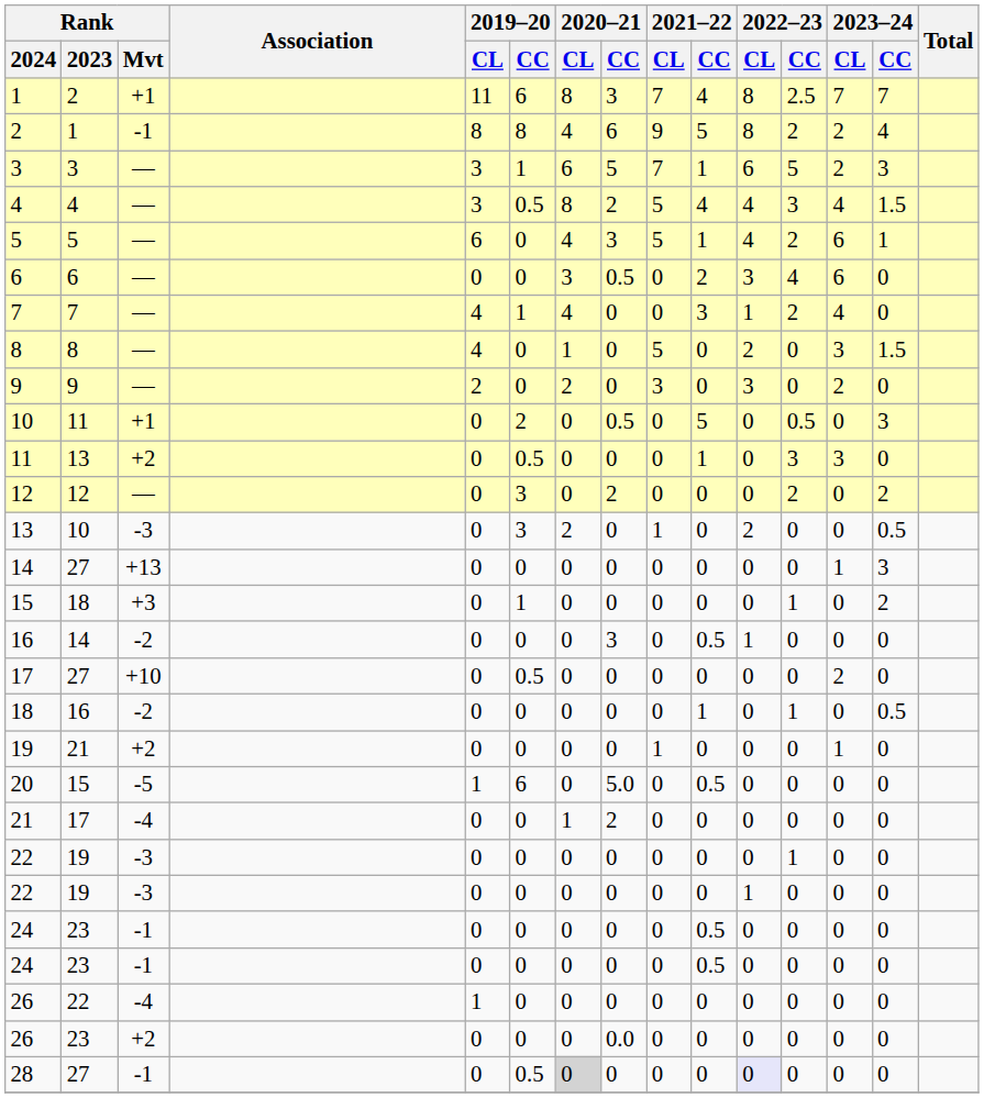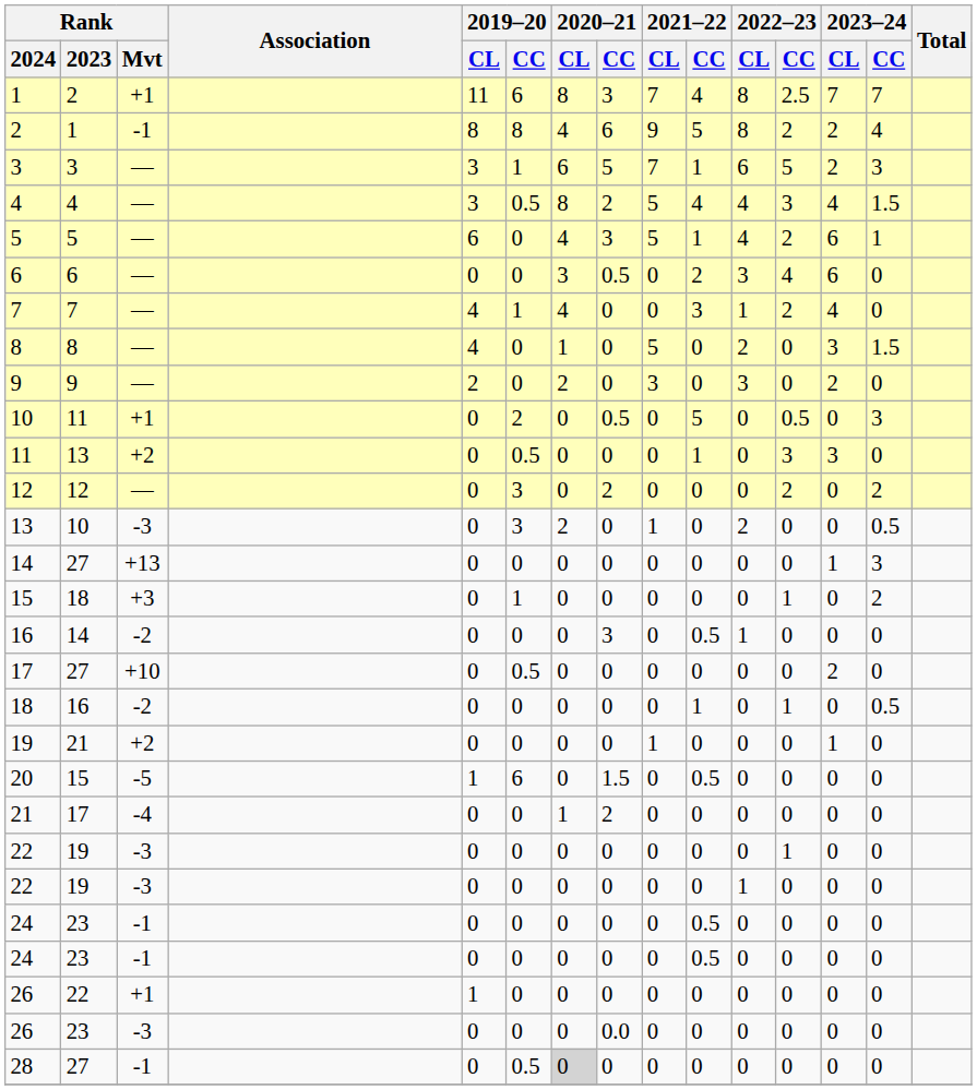 <table class="wikitable">
 <tr>
 <th colspan=3>Rank</th>
 <th rowspan=2 width=200>Association</th>
 <th colspan=2>2019–20<br></th>
 <th colspan=2>2020–21<br></th>
 <th colspan=2>2021–22<br></th>
 <th colspan=2>2022–23<br></th>
 <th colspan=2>2023–24<br></th>
 <th rowspan=2>Total</th>
 </tr>
 <tr>
 <th>2024</th>
 <th>2023</th>
 <th>Mvt</th>
 <th><a href='#'>CL</a></th>
 <th><a href='#'>CC</a></th>
 <th><a href='#'>CL</a></th>
 <th><a href='#'>CC</a></th>
 <th><a href='#'>CL</a></th>
 <th><a href='#'>CC</a></th>
 <th><a href='#'>CL</a></th>
 <th><a href='#'>CC</a></th>
 <th><a href='#'>CL</a></th>
 <th><a href='#'>CC</a></th>
 </tr>
 <tr bgcolor=#FFFFBB>
 <td>1</td>
 <td>2</td>
 <td align=center> +1</td>
 <td></td>
 <td>11</td>
 <td>6</td>
 <td>8</td>
 <td>3</td>
 <td>7</td>
 <td>4</td>
 <td>8</td>
 <td>2.5</td>
 <td>7</td>
 <td>7</td>
 <td><strong></strong></td>
 </tr>
 <tr bgcolor=#FFFFBB>
 <td>2</td>
 <td>1</td>
 <td align=center> -1</td>
 <td></td>
 <td>8</td>
 <td>8</td>
 <td>4</td>
 <td>6</td>
 <td>9</td>
 <td>5</td>
 <td>8</td>
 <td>2</td>
 <td>2</td>
 <td>4</td>
 <td><strong></strong></td>
 </tr>
 <tr bgcolor=#FFFFBB>
 <td>3</td>
 <td>3</td>
 <td align=center> —</td>
 <td></td>
 <td>3</td>
 <td>1</td>
 <td>6</td>
 <td>5</td>
 <td>7</td>
 <td>1</td>
 <td>6</td>
 <td>5</td>
 <td>2</td>
 <td>3</td>
 <td><strong></strong></td>
 </tr>
 <tr bgcolor=#FFFFBB>
 <td>4</td>
 <td>4</td>
 <td align=center> —</td>
 <td></td>
 <td>3</td>
 <td>0.5</td>
 <td>8</td>
 <td>2</td>
 <td>5</td>
 <td>4</td>
 <td>4</td>
 <td>3</td>
 <td>4</td>
 <td>1.5</td>
 <td><strong></strong></td>
 </tr>
 <tr bgcolor=#FFFFBB>
 <td>5</td>
 <td>5</td>
 <td align=center> —</td>
 <td></td>
 <td>6</td>
 <td>0</td>
 <td>4</td>
 <td>3</td>
 <td>5</td>
 <td>1</td>
 <td>4</td>
 <td>2</td>
 <td>6</td>
 <td>1</td>
 <td><strong></strong></td>
 </tr>
 <tr bgcolor=#FFFFBB>
 <td>6</td>
 <td>6</td>
 <td align=center> —</td>
 <td></td>
 <td>0</td>
 <td>0</td>
 <td>3</td>
 <td>0.5</td>
 <td>0</td>
 <td>2</td>
 <td>3</td>
 <td>4</td>
 <td>6</td>
 <td>0</td>
 <td><strong></strong></td>
 </tr>
 <tr bgcolor=#FFFFBB>
 <td>7</td>
 <td>7</td>
 <td align=center> —</td>
 <td></td>
 <td>4</td>
 <td>1</td>
 <td>4</td>
 <td>0</td>
 <td>0</td>
 <td>3</td>
 <td>1</td>
 <td>2</td>
 <td>4</td>
 <td>0</td>
 <td><strong></strong></td>
 </tr>
 <tr bgcolor=#FFFFBB>
 <td>8</td>
 <td>8</td>
 <td align=center> —</td>
 <td></td>
 <td>4</td>
 <td>0</td>
 <td>1</td>
 <td>0</td>
 <td>5</td>
 <td>0</td>
 <td>2</td>
 <td>0</td>
 <td>3</td>
 <td>1.5</td>
 <td><strong></strong></td>
 </tr>
 <tr bgcolor=#FFFFBB>
 <td>9</td>
 <td>9</td>
 <td align=center> —</td>
 <td></td>
 <td>2</td>
 <td>0</td>
 <td>2</td>
 <td>0</td>
 <td>3</td>
 <td>0</td>
 <td>3</td>
 <td>0</td>
 <td>2</td>
 <td>0</td>
 <td><strong></strong></td>
 </tr>
 <tr bgcolor=#FFFFBB>
 <td>10</td>
 <td>11</td>
 <td align=center> +1</td>
 <td></td>
 <td>0</td>
 <td>2</td>
 <td>0</td>
 <td>0.5</td>
 <td>0</td>
 <td>5</td>
 <td>0</td>
 <td>0.5</td>
 <td>0</td>
 <td>3</td>
 <td><strong></strong></td>
 </tr>
 <tr bgcolor=#FFFFBB>
 <td>11</td>
 <td>13</td>
 <td align=center> +2</td>
 <td></td>
 <td>0</td>
 <td>0.5</td>
 <td>0</td>
 <td>0</td>
 <td>0</td>
 <td>1</td>
 <td>0</td>
 <td>3</td>
 <td>3</td>
 <td>0</td>
 <td><strong></strong></td>
 </tr>
 <tr bgcolor=#FFFFBB>
 <td>12</td>
 <td>12</td>
 <td align=center> —</td>
 <td></td>
 <td>0</td>
 <td>3</td>
 <td>0</td>
 <td>2</td>
 <td>0</td>
 <td>0</td>
 <td>0</td>
 <td>2</td>
 <td>0</td>
 <td>2</td>
 <td><strong></strong></td>
 </tr>
 <tr>
 <td>13</td>
 <td>10</td>
 <td align=center> -3</td>
 <td></td>
 <td>0</td>
 <td>3</td>
 <td>2</td>
 <td>0</td>
 <td>1</td>
 <td>0</td>
 <td>2</td>
 <td>0</td>
 <td>0</td>
 <td>0.5</td>
 <td><strong></strong></td>
 </tr>
 <tr>
 <td>14</td>
 <td>27</td>
 <td align=center> +13</td>
 <td></td>
 <td>0</td>
 <td>0</td>
 <td>0</td>
 <td>0</td>
 <td>0</td>
 <td>0</td>
 <td>0</td>
 <td>0</td>
 <td>1</td>
 <td>3</td>
 <td><strong></strong></td>
 </tr>
 <tr>
 <td>15</td>
 <td>18</td>
 <td align=center> +3</td>
 <td></td>
 <td>0</td>
 <td>1</td>
 <td>0</td>
 <td>0</td>
 <td>0</td>
 <td>0</td>
 <td>0</td>
 <td>1</td>
 <td>0</td>
 <td>2</td>
 <td><strong></strong></td>
 </tr>
 <tr>
 <td>16</td>
 <td>14</td>
 <td align=center> -2</td>
 <td></td>
 <td>0</td>
 <td>0</td>
 <td>0</td>
 <td>3</td>
 <td>0</td>
 <td>0.5</td>
 <td>1</td>
 <td>0</td>
 <td>0</td>
 <td>0</td>
 <td><strong></strong></td>
 </tr>
 <tr>
 <td>17</td>
 <td>27</td>
 <td align=center> +10</td>
 <td></td>
 <td>0</td>
 <td>0.5</td>
 <td>0</td>
 <td>0</td>
 <td>0</td>
 <td>0</td>
 <td>0</td>
 <td>0</td>
 <td>2</td>
 <td>0</td>
 <td><strong></strong></td>
 </tr>
 <tr>
 <td>18</td>
 <td>16</td>
 <td align=center> -2</td>
 <td></td>
 <td>0</td>
 <td>0</td>
 <td>0</td>
 <td>0</td>
 <td>0</td>
 <td>1</td>
 <td>0</td>
 <td>1</td>
 <td>0</td>
 <td>0.5</td>
 <td><strong></strong></td>
 </tr>
 <tr>
 <td>19</td>
 <td>21</td>
 <td align=center> +2</td>
 <td></td>
 <td>0</td>
 <td>0</td>
 <td>0</td>
 <td>0</td>
 <td>1</td>
 <td>0</td>
 <td>0</td>
 <td>0</td>
 <td>1</td>
 <td>0</td>
 <td><strong></strong></td>
 </tr>
 <tr>
 <td>20</td>
 <td>15</td>
 <td align=center> -5</td>
 <td></td>
 <td>1</td>
 <td>6</td>
 <td>0</td>
-<td>5.0</td>
+<td>1.5</td>
 <td>0</td>
 <td>0.5</td>
 <td>0</td>
 <td>0</td>
 <td>0</td>
 <td>0</td>
 <td><strong></strong></td>
 </tr>
 <tr>
 <td>21</td>
 <td>17</td>
 <td align=center> -4</td>
 <td></td>
 <td>0</td>
 <td>0</td>
 <td>1</td>
 <td>2</td>
 <td>0</td>
 <td>0</td>
 <td>0</td>
 <td>0</td>
 <td>0</td>
 <td>0</td>
 <td><strong></strong></td>
 </tr>
 <tr>
 <td>22</td>
 <td>19</td>
 <td align=center> -3</td>
 <td></td>
 <td>0</td>
 <td>0</td>
 <td>0</td>
 <td>0</td>
 <td>0</td>
 <td>0</td>
 <td>0</td>
 <td>1</td>
 <td>0</td>
 <td>0</td>
 <td><strong></strong></td>
 </tr>
 <tr>
 <td>22</td>
 <td>19</td>
 <td align=center> -3</td>
 <td></td>
 <td>0</td>
 <td>0</td>
 <td>0</td>
 <td>0</td>
 <td>0</td>
 <td>0</td>
 <td>1</td>
 <td>0</td>
 <td>0</td>
 <td>0</td>
 <td><strong></strong></td>
 </tr>
 <tr>
 <td>24</td>
 <td>23</td>
 <td align=center> -1</td>
 <td></td>
 <td>0</td>
 <td>0</td>
 <td>0</td>
 <td>0</td>
 <td>0</td>
 <td>0.5</td>
 <td>0</td>
 <td>0</td>
 <td>0</td>
 <td>0</td>
 <td><strong></strong></td>
 </tr>
 <tr>
 <td>24</td>
 <td>23</td>
 <td align=center> -1</td>
 <td></td>
 <td>0</td>
 <td>0</td>
 <td>0</td>
 <td>0</td>
 <td>0</td>
 <td>0.5</td>
 <td>0</td>
 <td>0</td>
 <td>0</td>
 <td>0</td>
 <td><strong></strong></td>
 </tr>
 <tr>
 <td>26</td>
 <td>22</td>
-<td align=center> -4</td>
+<td align=center> +1</td>
 <td></td>
 <td>1</td>
 <td>0</td>
 <td>0</td>
 <td>0</td>
 <td>0</td>
 <td>0</td>
 <td>0</td>
 <td>0</td>
 <td>0</td>
 <td>0</td>
 <td><strong></strong></td>
 </tr>
 <tr>
 <td>26</td>
 <td>23</td>
-<td align=center> +2</td>
+<td align=center> -3</td>
 <td></td>
 <td>0</td>
 <td>0</td>
 <td>0</td>
 <td>0.0</td>
 <td>0</td>
 <td>0</td>
 <td>0</td>
 <td>0</td>
 <td>0</td>
 <td>0</td>
 <td><strong></strong></td>
 </tr>
 <tr>
 <td>28</td>
 <td>27</td>
 <td align=center> -1</td>
 <td></td>
 <td>0</td>
 <td>0.5</td>
 <td style="background: lightgrey;">0</td>
 <td>0</td>
 <td>0</td>
 <td>0</td>
-<td style="background: lavender;">0</td>
+<td>0</td>
 <td>0</td>
 <td>0</td>
 <td>0</td>
 <td><strong></strong></td>
 </tr>
 <tr>
 </tr>
 </table>
